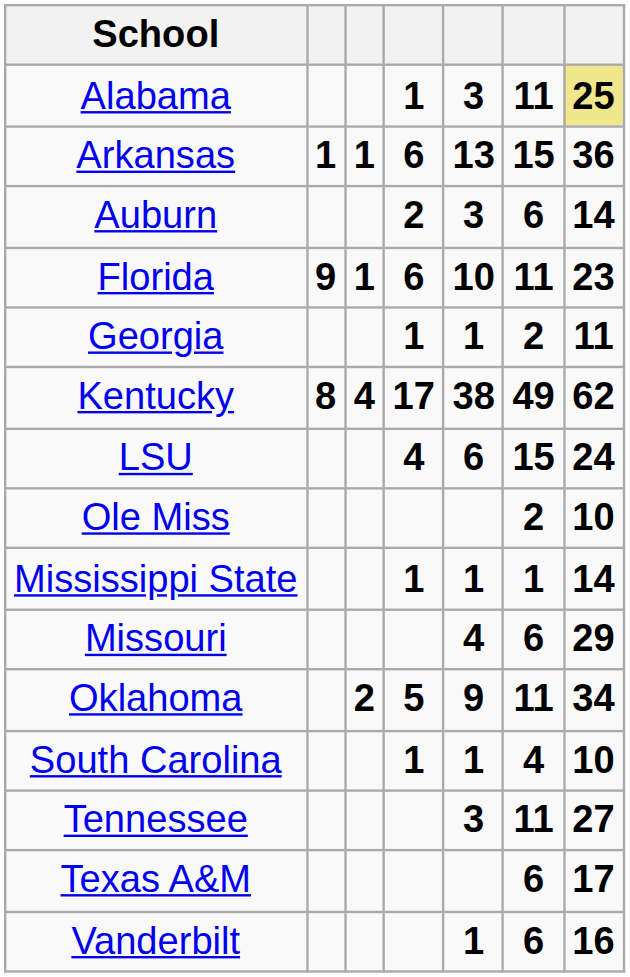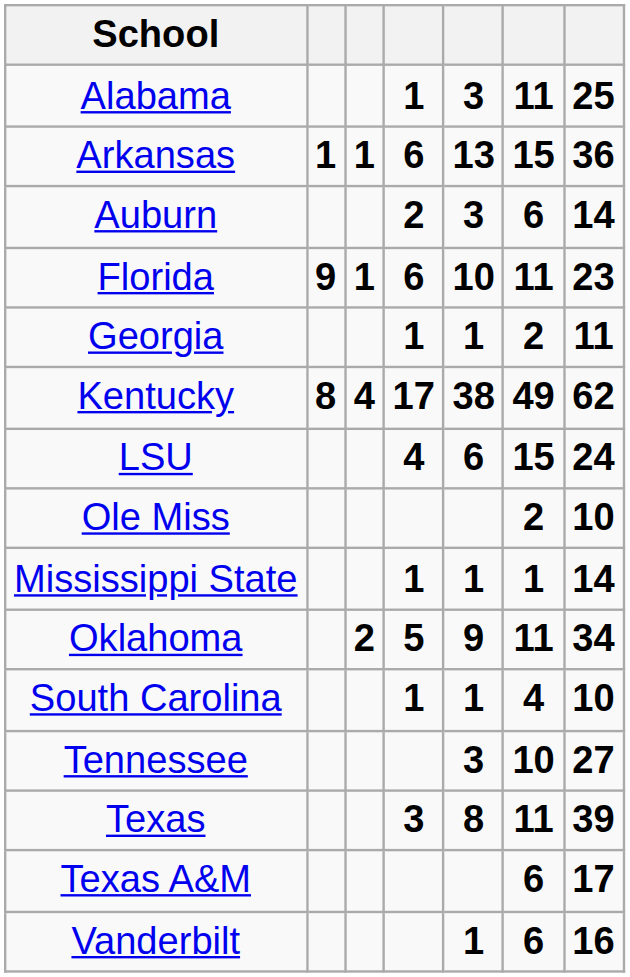 <table class="wikitable sortable" style="text-align: center;">
 <tr>
 <th scope="col">School</th>
 <th data-sort-type="number" scope="col"></th>
 <th data-sort-type="number" scope="col"></th>
 <th data-sort-type="number" scope="col"></th>
 <th data-sort-type="number" scope="col"></th>
 <th data-sort-type="number" scope="col"></th>
 <th data-sort-type="number" scope="col"></th>
 </tr>
 <tr>
 <td><a href='#'>Alabama</a></td>
 <td></td>
 <td></td>
 <td><strong>1</strong><br></td>
 <td><strong>3</strong><br></td>
 <td><strong>11</strong><br></td>
-<td style="background: khaki;"><strong>25</strong><br></td>
+<td><strong>25</strong><br></td>
 </tr>
 <tr>
 <td><a href='#'>Arkansas</a></td>
 <td><strong>1</strong><br></td>
 <td><strong>1</strong><br></td>
 <td><strong>6</strong><br></td>
 <td><strong>13</strong><br></td>
 <td><strong>15</strong><br></td>
 <td><strong>36</strong><br></td>
 </tr>
 <tr>
 <td><a href='#'>Auburn</a></td>
 <td></td>
 <td></td>
 <td><strong>2</strong><br></td>
 <td><strong>3</strong><br></td>
 <td><strong>6</strong><br></td>
 <td><strong>14</strong><br></td>
 </tr>
 <tr>
 <td><a href='#'>Florida</a></td>
 <td><strong>9</strong><br></td>
 <td><strong>1</strong><br></td>
 <td><strong>6</strong><br></td>
 <td><strong>10</strong><br></td>
 <td><strong>11</strong><br></td>
 <td><strong>23</strong><br></td>
 </tr>
 <tr>
 <td><a href='#'>Georgia</a></td>
 <td></td>
 <td></td>
 <td><strong>1</strong><br></td>
 <td><strong>1</strong><br></td>
 <td><strong>2</strong><br></td>
 <td><strong>11</strong><br></td>
 </tr>
 <tr>
 <td><a href='#'>Kentucky</a></td>
 <td><strong>8</strong><br></td>
 <td><strong>4</strong><br></td>
 <td><strong>17</strong><br></td>
 <td><strong>38</strong><br></td>
 <td><strong>49</strong><br></td>
 <td><strong>62</strong><br></td>
 </tr>
 <tr>
 <td><a href='#'>LSU</a></td>
 <td></td>
 <td></td>
 <td><strong>4</strong><br></td>
 <td><strong>6</strong><br></td>
 <td><strong>15</strong><br></td>
 <td><strong>24</strong><br></td>
 </tr>
 <tr>
 <td><a href='#'>Ole Miss</a></td>
 <td></td>
 <td></td>
 <td></td>
 <td></td>
 <td><strong>2</strong><br></td>
 <td><strong>10</strong><br></td>
 </tr>
 <tr>
 <td><a href='#'>Mississippi State</a></td>
 <td></td>
 <td></td>
 <td><strong>1</strong><br></td>
 <td><strong>1</strong><br></td>
 <td><strong>1</strong><br></td>
 <td><strong>14</strong><br></td>
 </tr>
 <tr>
-<td><a href='#'>Missouri</a></td>
-<td></td>
-<td></td>
-<td></td>
-<td><strong>4</strong><br></td>
-<td><strong>6</strong><br></td>
-<td><strong>29</strong><br></td>
-</tr>
-<tr>
 <td><a href='#'>Oklahoma</a></td>
 <td></td>
 <td><strong>2</strong><br></td>
 <td><strong>5</strong><br></td>
 <td><strong>9</strong><br></td>
 <td><strong>11</strong><br></td>
 <td><strong>34</strong><br></td>
 </tr>
 <tr>
 <td><a href='#'>South Carolina</a></td>
 <td></td>
 <td></td>
 <td><strong>1</strong><br></td>
 <td><strong>1</strong><br></td>
 <td><strong>4</strong><br></td>
 <td><strong>10</strong><br></td>
 </tr>
 <tr>
 <td><a href='#'>Tennessee</a></td>
 <td></td>
 <td></td>
 <td></td>
 <td><strong>3</strong><br></td>
+<td><strong>10</strong><br></td>
+<td><strong>27</strong><br></td>
+</tr>
+<tr>
+<td><a href='#'>Texas</a></td>
+<td></td>
+<td></td>
+<td><strong>3</strong><br></td>
+<td><strong>8</strong><br></td>
 <td><strong>11</strong><br></td>
-<td><strong>27</strong><br></td>
+<td><strong>39</strong><br></td>
 </tr>
 <tr>
 <td><a href='#'>Texas A&M</a></td>
 <td></td>
 <td></td>
 <td></td>
 <td></td>
 <td><strong>6</strong><br></td>
 <td><strong>17</strong><br></td>
 </tr>
 <tr>
 <td><a href='#'>Vanderbilt</a></td>
 <td></td>
 <td></td>
 <td></td>
 <td><strong>1</strong><br></td>
 <td><strong>6</strong><br></td>
 <td><strong>16</strong><br></td>
 </tr>
 </table>
